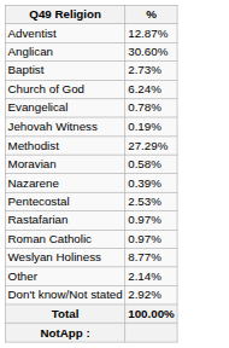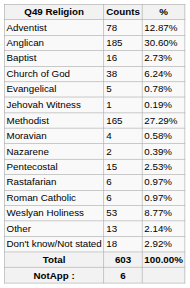 <table class="wikitable sortable">
 <tr>
 <th>Q49 Religion</th>
+<th>Counts</th>
 <th>%</th>
 </tr>
 <tr>
 <td>Adventist</td>
+<td>78</td>
 <td>12.87%</td>
 </tr>
 <tr>
 <td>Anglican</td>
+<td>185</td>
 <td>30.60%</td>
 </tr>
 <tr>
 <td>Baptist</td>
+<td>16</td>
 <td>2.73%</td>
 </tr>
 <tr>
 <td>Church of God</td>
+<td>38</td>
 <td>6.24%</td>
 </tr>
 <tr>
 <td>Evangelical</td>
+<td>5</td>
 <td>0.78%</td>
 </tr>
 <tr>
 <td>Jehovah Witness</td>
+<td>1</td>
 <td>0.19%</td>
 </tr>
 <tr>
 <td>Methodist</td>
+<td>165</td>
 <td>27.29%</td>
 </tr>
 <tr>
 <td>Moravian</td>
+<td>4</td>
 <td>0.58%</td>
 </tr>
 <tr>
 <td>Nazarene</td>
+<td>2</td>
 <td>0.39%</td>
 </tr>
 <tr>
 <td>Pentecostal</td>
+<td>15</td>
 <td>2.53%</td>
 </tr>
 <tr>
 <td>Rastafarian</td>
+<td>6</td>
 <td>0.97%</td>
 </tr>
 <tr>
 <td>Roman Catholic</td>
+<td>6</td>
 <td>0.97%</td>
 </tr>
 <tr>
 <td>Weslyan Holiness</td>
+<td>53</td>
 <td>8.77%</td>
 </tr>
 <tr>
 <td>Other</td>
+<td>13</td>
 <td>2.14%</td>
 </tr>
 <tr>
 <td>Don't know/Not stated</td>
+<td>18</td>
 <td>2.92%</td>
 </tr>
 <tr>
 <th>Total</th>
+<th>603</th>
 <th>100.00%</th>
 </tr>
 <tr>
 <th>NotApp :</th>
+<th>6</th>
 <th></th>
 </tr>
 </table>
